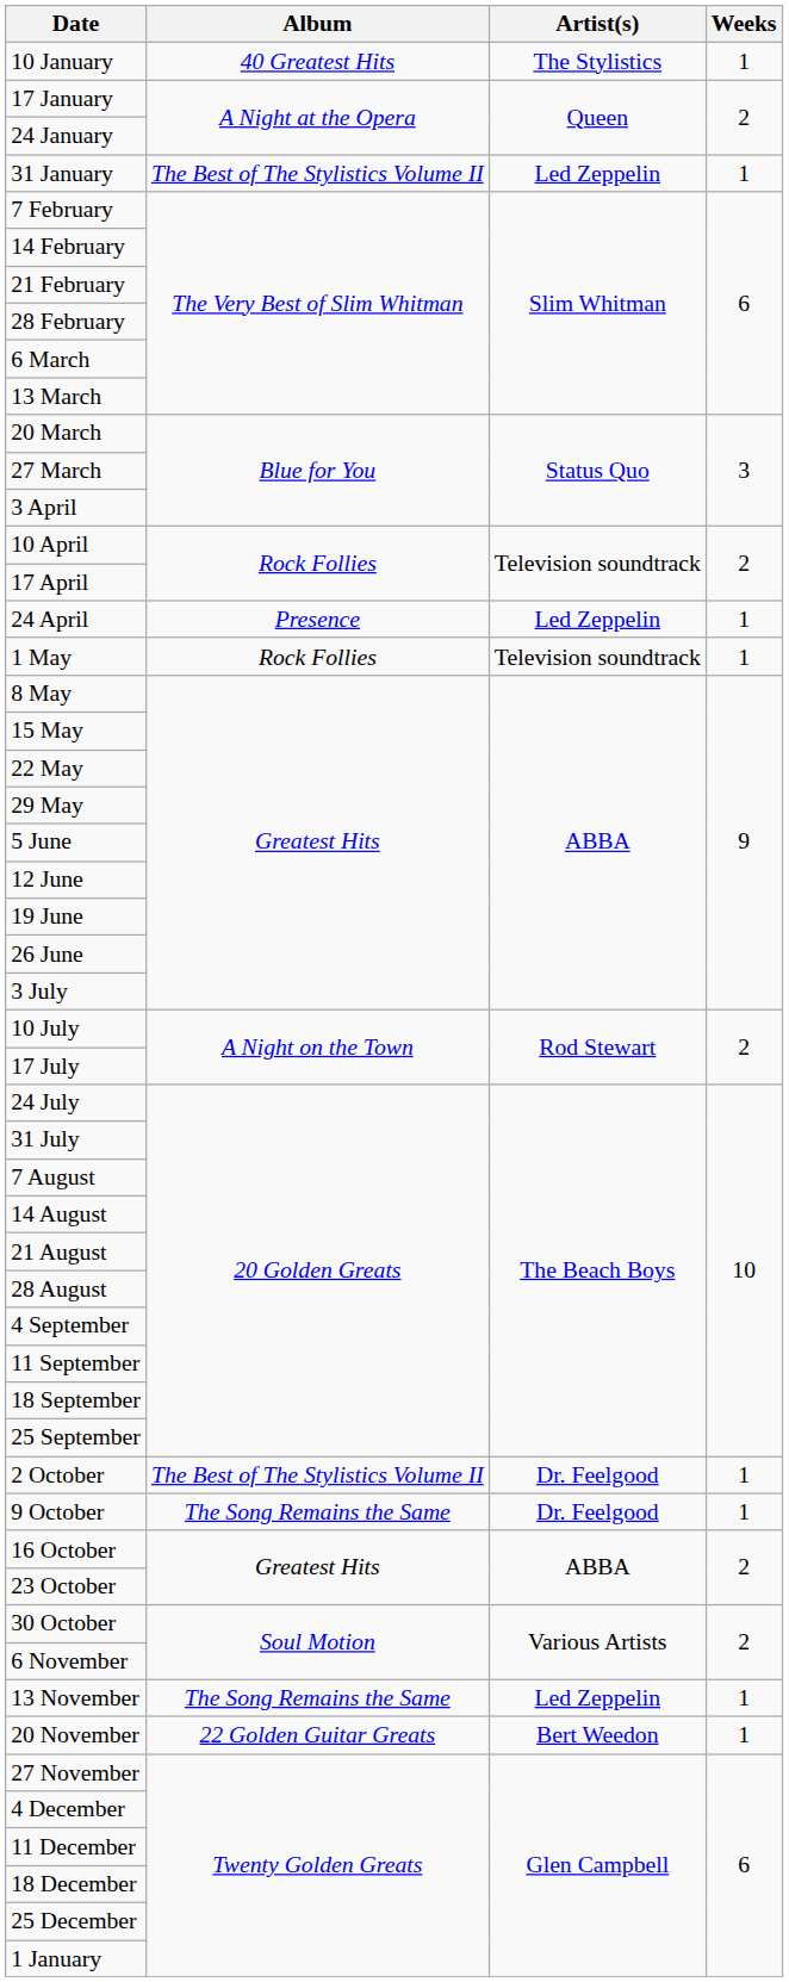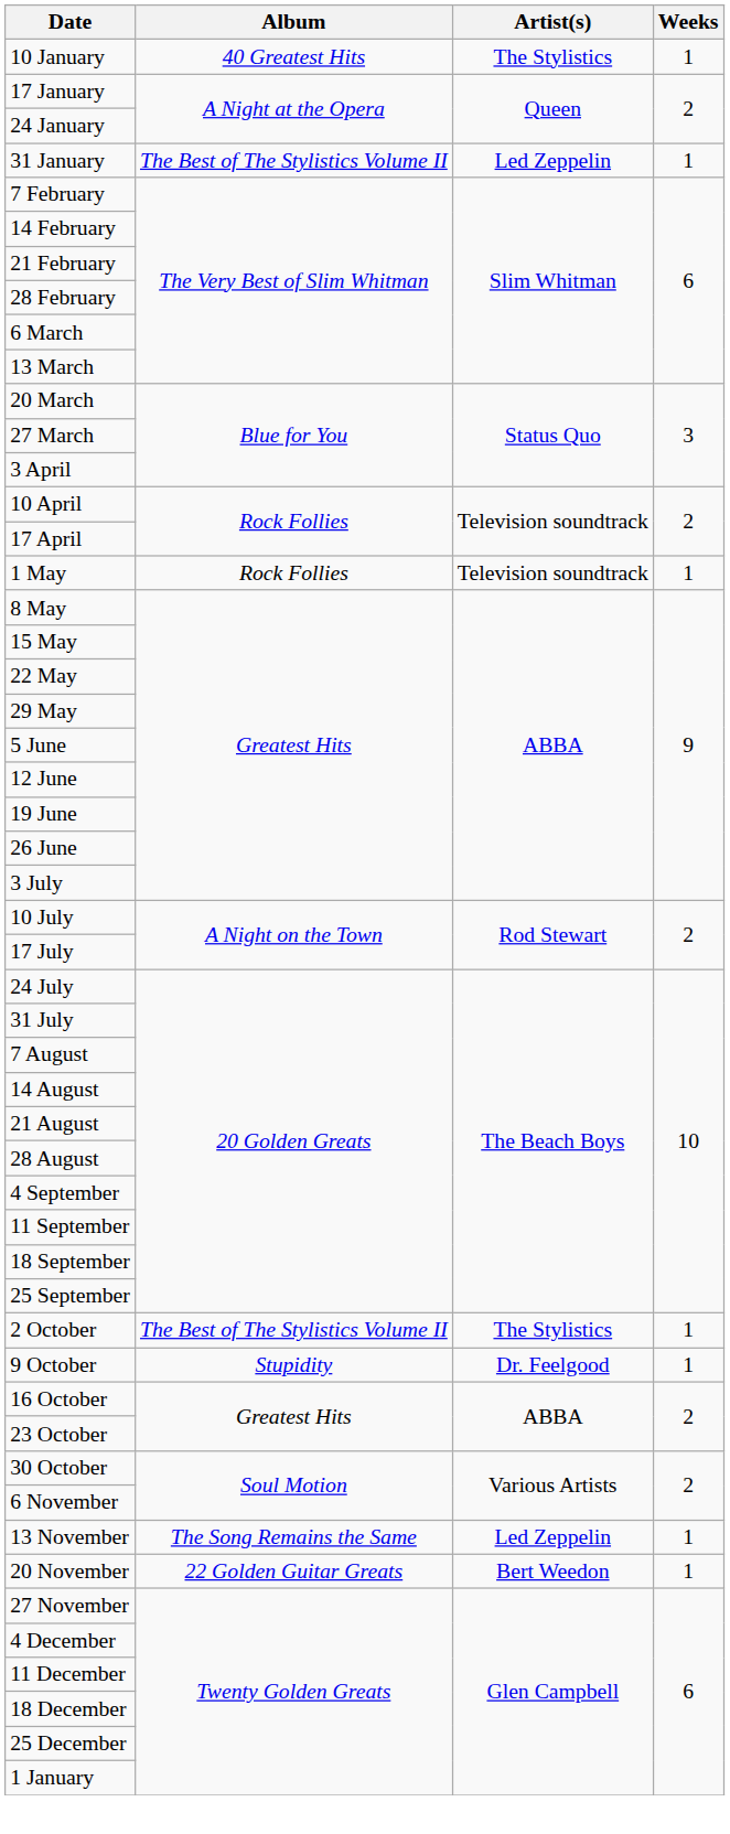 <table class="wikitable">
 <tr>
 <th>Date</th>
 <th>Album</th>
 <th>Artist(s)</th>
 <th>Weeks</th>
 </tr>
 <tr>
 <td>10 January</td>
 <td align="center" rowspan=1><em><a href='#'>40 Greatest Hits</a></em></td>
 <td align="center" rowspan=1><a href='#'>The Stylistics</a></td>
 <td align="center" rowspan=1>1</td>
 </tr>
 <tr>
 <td>17 January</td>
 <td align="center" rowspan=2><em><a href='#'>A Night at the Opera</a></em></td>
 <td align="center" rowspan=2><a href='#'>Queen</a></td>
 <td align="center" rowspan=2>2</td>
 </tr>
 <tr>
 <td>24 January</td>
 </tr>
 <tr>
 <td>31 January</td>
 <td align="center" rowspan=1><em><a href='#'>The Best of The Stylistics Volume II</a></em></td>
 <td align="center" rowspan=1><a href='#'>Led Zeppelin</a></td>
 <td align="center">1</td>
 </tr>
 <tr>
 <td>7 February</td>
 <td align="center" rowspan=6><em><a href='#'>The Very Best of Slim Whitman</a></em></td>
 <td align="center" rowspan=6><a href='#'>Slim Whitman</a></td>
 <td align="center" rowspan=6>6</td>
 </tr>
 <tr>
 <td>14 February</td>
 </tr>
 <tr>
 <td>21 February</td>
 </tr>
 <tr>
 <td>28 February</td>
 </tr>
 <tr>
 <td>6 March</td>
 </tr>
 <tr>
 <td>13 March</td>
 </tr>
 <tr>
 <td>20 March</td>
 <td align="center" rowspan=3><em><a href='#'>Blue for You</a></em></td>
 <td align="center" rowspan=3><a href='#'>Status Quo</a></td>
 <td align="center" rowspan=3>3</td>
 </tr>
 <tr>
 <td>27 March</td>
 </tr>
 <tr>
 <td>3 April</td>
 </tr>
 <tr>
 <td>10 April</td>
 <td align="center" rowspan=2><em><a href='#'>Rock Follies</a></em></td>
 <td align="center" rowspan=2>Television soundtrack</td>
 <td align="center" rowspan=2>2</td>
 </tr>
 <tr>
 <td>17 April</td>
-</tr>
-<tr>
-<td>24 April</td>
-<td align="center" rowspan=1><em><a href='#'>Presence</a></em></td>
-<td align="center" rowspan=1><a href='#'>Led Zeppelin</a></td>
-<td align="center" rowspan=1>1</td>
 </tr>
 <tr>
 <td>1 May</td>
 <td align="center" rowspan=1><em>Rock Follies</em></td>
 <td align="center" rowspan=1>Television soundtrack</td>
 <td align="center" rowspan=1>1</td>
 </tr>
 <tr>
 <td>8 May</td>
 <td align="center" rowspan=9><a href='#'><em>Greatest Hits</em></a></td>
 <td align="center" rowspan=9><a href='#'>ABBA</a></td>
 <td align="center" rowspan=9>9</td>
 </tr>
 <tr>
 <td>15 May</td>
 </tr>
 <tr>
 <td>22 May</td>
 </tr>
 <tr>
 <td>29 May</td>
 </tr>
 <tr>
 <td>5 June</td>
 </tr>
 <tr>
 <td>12 June</td>
 </tr>
 <tr>
 <td>19 June</td>
 </tr>
 <tr>
 <td>26 June</td>
 </tr>
 <tr>
 <td>3 July</td>
 </tr>
 <tr>
 <td>10 July</td>
 <td align="center" rowspan=2><em><a href='#'>A Night on the Town</a></em></td>
 <td align="center" rowspan=2><a href='#'>Rod Stewart</a></td>
 <td align="center" rowspan=2>2</td>
 </tr>
 <tr>
 <td>17 July</td>
 </tr>
 <tr>
 <td>24 July</td>
 <td align="center" rowspan=10><em><a href='#'>20 Golden Greats</a></em></td>
 <td align="center" rowspan=10><a href='#'>The Beach Boys</a></td>
 <td align="center" rowspan=10>10</td>
 </tr>
 <tr>
 <td>31 July</td>
 </tr>
 <tr>
 <td>7 August</td>
 </tr>
 <tr>
 <td>14 August</td>
 </tr>
 <tr>
 <td>21 August</td>
 </tr>
 <tr>
 <td>28 August</td>
 </tr>
 <tr>
 <td>4 September</td>
 </tr>
 <tr>
 <td>11 September</td>
 </tr>
 <tr>
 <td>18 September</td>
 </tr>
 <tr>
 <td>25 September</td>
 </tr>
 <tr>
 <td>2 October</td>
 <td align="center" rowspan=1><em><a href='#'>The Best of The Stylistics Volume II</a></em></td>
-<td align="center" rowspan=1><a href='#'>Dr. Feelgood</a></td>
+<td align="center" rowspan=1><a href='#'>The Stylistics</a></td>
 <td align="center" rowspan=1>1</td>
 </tr>
 <tr>
 <td>9 October</td>
-<td align="center" rowspan=1><em><a href='#'>The Song Remains the Same</a></em></td>
+<td align="center" rowspan=1><em><a href='#'>Stupidity</a></em></td>
 <td align="center" rowspan=1><a href='#'>Dr. Feelgood</a></td>
 <td align="center">1</td>
 </tr>
 <tr>
 <td>16 October</td>
 <td align="center" rowspan=2><em>Greatest Hits</em></td>
 <td align="center" rowspan=2>ABBA</td>
 <td align="center" rowspan=2>2</td>
 </tr>
 <tr>
 <td>23 October</td>
 </tr>
 <tr>
 <td>30 October</td>
 <td align="center" rowspan=2><em><a href='#'>Soul Motion</a></em></td>
 <td align="center" rowspan=2>Various Artists</td>
 <td align="center" rowspan=2>2</td>
 </tr>
 <tr>
 <td>6 November</td>
 </tr>
 <tr>
 <td>13 November</td>
 <td align="center" rowspan=1><em><a href='#'>The Song Remains the Same</a></em></td>
 <td align="center" rowspan=1><a href='#'>Led Zeppelin</a></td>
 <td align="center" rowspan=1>1</td>
 </tr>
 <tr>
 <td>20 November</td>
 <td align="center" rowspan=1><em><a href='#'>22 Golden Guitar Greats</a></em></td>
 <td align="center" rowspan=1><a href='#'>Bert Weedon</a></td>
 <td align="center" rowspan=1>1</td>
 </tr>
 <tr>
 <td>27 November</td>
 <td align="center" rowspan=6><em><a href='#'>Twenty Golden Greats</a></em></td>
 <td align="center" rowspan=6><a href='#'>Glen Campbell</a></td>
 <td align="center" rowspan=6>6</td>
 </tr>
 <tr>
 <td>4 December</td>
 </tr>
 <tr>
 <td>11 December</td>
 </tr>
 <tr>
 <td>18 December</td>
 </tr>
 <tr>
 <td>25 December</td>
 </tr>
 <tr>
 <td>1 January</td>
 </tr>
 <tr>
 </tr>
 </table>
